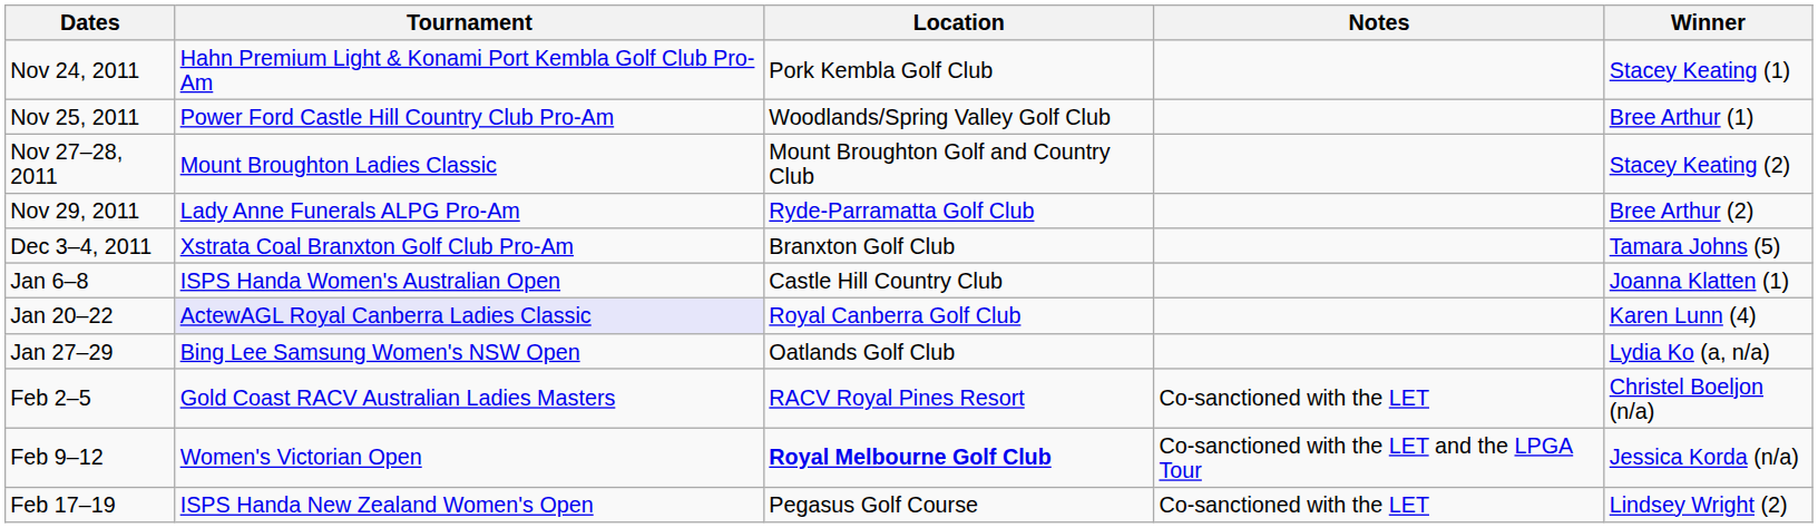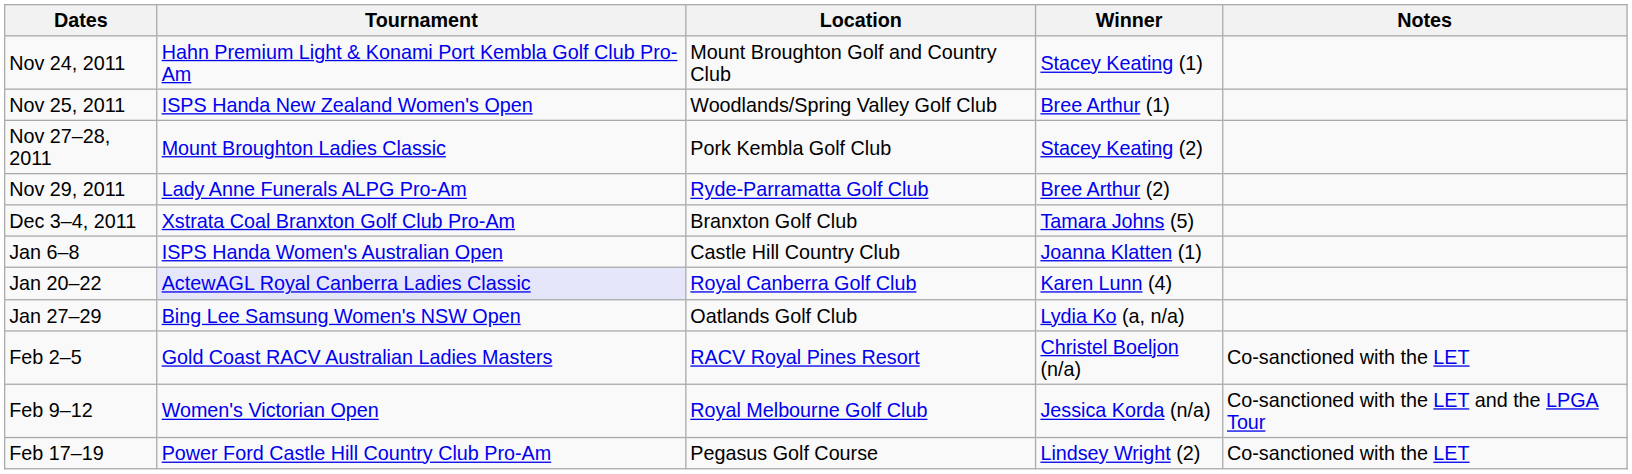 <table class="wikitable sortable" style="font-size:95%">
 <tr>
 <th>Dates</th>
 <th>Tournament</th>
 <th>Location</th>
+<th>Winner</th>
 <th>Notes</th>
-<th>Winner</th>
 </tr>
 <tr>
 <td>Nov 24, 2011</td>
 <td><a href='#'>Hahn Premium Light & Konami Port Kembla Golf Club Pro-Am</a></td>
-<td>Pork Kembla Golf Club</td>
+<td>Mount Broughton Golf and Country Club</td>
+<td> <a href='#'>Stacey Keating</a> (1)</td>
 <td></td>
-<td> <a href='#'>Stacey Keating</a> (1)</td>
 </tr>
 <tr>
 <td>Nov 25, 2011</td>
-<td><a href='#'>Power Ford Castle Hill Country Club Pro-Am</a></td>
+<td><a href='#'>ISPS Handa New Zealand Women's Open</a></td>
 <td>Woodlands/Spring Valley Golf Club</td>
+<td> <a href='#'>Bree Arthur</a> (1)</td>
 <td></td>
-<td> <a href='#'>Bree Arthur</a> (1)</td>
 </tr>
 <tr>
 <td>Nov 27–28, 2011</td>
 <td><a href='#'>Mount Broughton Ladies Classic</a></td>
-<td>Mount Broughton Golf and Country Club</td>
+<td>Pork Kembla Golf Club</td>
+<td> <a href='#'>Stacey Keating</a> (2)</td>
 <td></td>
-<td> <a href='#'>Stacey Keating</a> (2)</td>
 </tr>
 <tr>
 <td>Nov 29, 2011</td>
 <td><a href='#'>Lady Anne Funerals ALPG Pro-Am</a></td>
 <td><a href='#'>Ryde-Parramatta Golf Club</a></td>
+<td> <a href='#'>Bree Arthur</a> (2)</td>
 <td></td>
-<td> <a href='#'>Bree Arthur</a> (2)</td>
 </tr>
 <tr>
 <td>Dec 3–4, 2011</td>
 <td><a href='#'>Xstrata Coal Branxton Golf Club Pro-Am</a></td>
 <td>Branxton Golf Club</td>
+<td> <a href='#'>Tamara Johns</a> (5)</td>
 <td></td>
-<td> <a href='#'>Tamara Johns</a> (5)</td>
 </tr>
 <tr>
 <td>Jan 6–8</td>
 <td><a href='#'>ISPS Handa Women's Australian Open</a></td>
 <td>Castle Hill Country Club</td>
+<td> <a href='#'>Joanna Klatten</a> (1)</td>
 <td></td>
-<td> <a href='#'>Joanna Klatten</a> (1)</td>
 </tr>
 <tr>
 <td>Jan 20–22</td>
 <td style="background: lavender;"><a href='#'>ActewAGL Royal Canberra Ladies Classic</a></td>
 <td><a href='#'>Royal Canberra Golf Club</a></td>
+<td> <a href='#'>Karen Lunn</a> (4)</td>
 <td></td>
-<td> <a href='#'>Karen Lunn</a> (4)</td>
 </tr>
 <tr>
 <td>Jan 27–29</td>
 <td><a href='#'>Bing Lee Samsung Women's NSW Open</a></td>
 <td>Oatlands Golf Club</td>
+<td> <a href='#'>Lydia Ko</a> (a, n/a)</td>
 <td></td>
-<td> <a href='#'>Lydia Ko</a> (a, n/a)</td>
 </tr>
 <tr>
 <td>Feb 2–5</td>
 <td><a href='#'>Gold Coast RACV Australian Ladies Masters</a></td>
 <td><a href='#'>RACV Royal Pines Resort</a></td>
+<td> <a href='#'>Christel Boeljon</a> (n/a)</td>
 <td>Co-sanctioned with the <a href='#'>LET</a></td>
-<td> <a href='#'>Christel Boeljon</a> (n/a)</td>
 </tr>
 <tr>
 <td>Feb 9–12</td>
 <td><a href='#'>Women's Victorian Open</a></td>
-<td><strong><a href='#'>Royal Melbourne Golf Club</a></strong></td>
+<td><a href='#'>Royal Melbourne Golf Club</a></td>
+<td> <a href='#'>Jessica Korda</a> (n/a)</td>
 <td>Co-sanctioned with the <a href='#'>LET</a> and the <a href='#'>LPGA Tour</a></td>
-<td> <a href='#'>Jessica Korda</a> (n/a)</td>
 </tr>
 <tr>
 <td>Feb 17–19</td>
-<td><a href='#'>ISPS Handa New Zealand Women's Open</a></td>
+<td><a href='#'>Power Ford Castle Hill Country Club Pro-Am</a></td>
 <td>Pegasus Golf Course</td>
+<td> <a href='#'>Lindsey Wright</a> (2)</td>
 <td>Co-sanctioned with the <a href='#'>LET</a></td>
-<td> <a href='#'>Lindsey Wright</a> (2)</td>
 </tr>
 </table>
